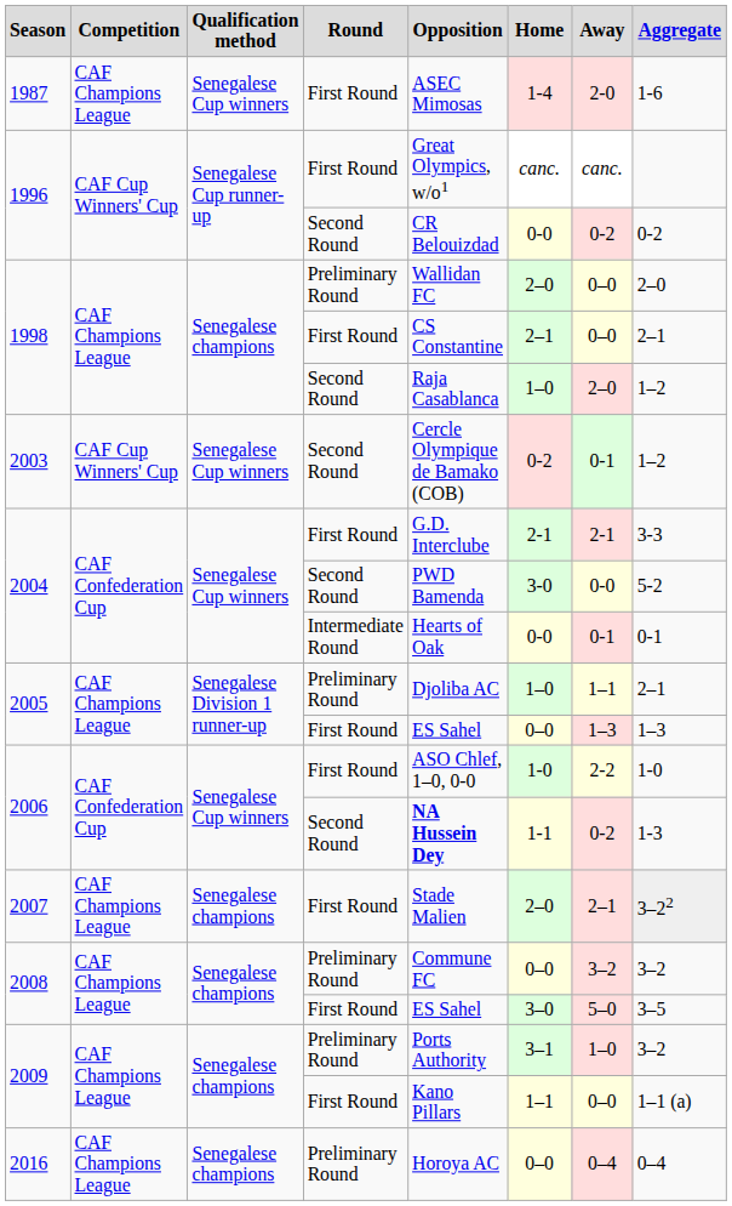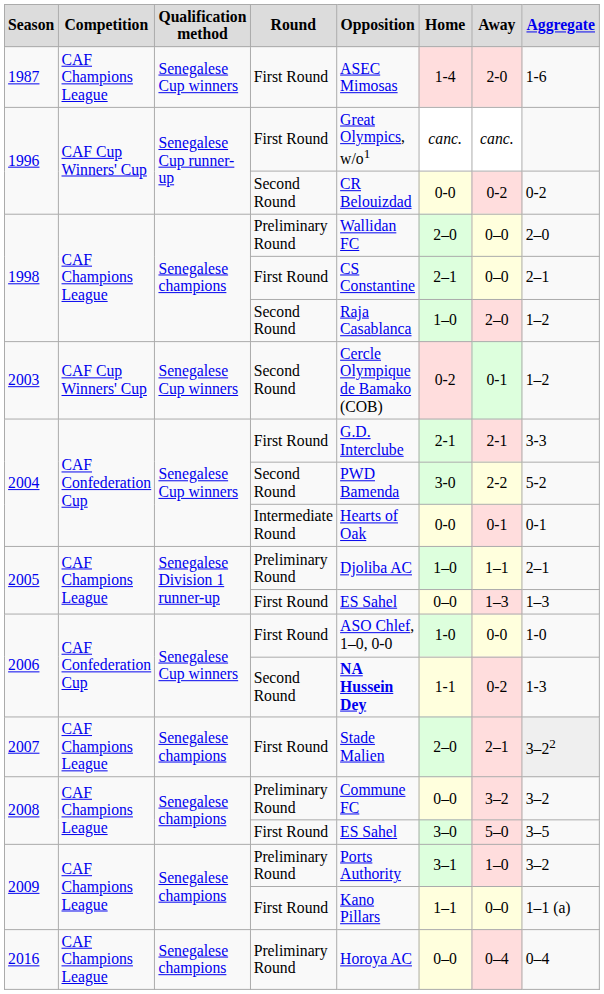 <table class="sortable plainrowheaders wikitable">
 <tr>
 <th style="background:#DCDCDC">Season</th>
 <th style="background:#DCDCDC">Competition</th>
 <th style="background:#DCDCDC">Qualification method</th>
 <th style="background:#DCDCDC">Round</th>
 <th style="background:#DCDCDC">Opposition</th>
 <th width="80" style="background:#DCDCDC">Home</th>
 <th width="80" style="background:#DCDCDC">Away</th>
 <th width="80" style="background:#DCDCDC"><a href='#'>Aggregate</a></th>
 </tr>
 <tr>
 <td><a href='#'>1987</a></td>
 <td><a href='#'>CAF Champions League</a></td>
 <td><a href='#'>Senegalese Cup winners</a></td>
 <td align=left>First Round</td>
 <td align=left> <a href='#'>ASEC Mimosas</a></td>
 <td style="background:#fdd; text-align:center">1-4</td>
 <td style="background:#fdd; text-align:center">2-0</td>
 <td>1-6</td>
 </tr>
 <tr>
 <td rowspan=2><a href='#'>1996</a></td>
 <td rowspan=2><a href='#'>CAF Cup Winners' Cup</a></td>
 <td rowspan=2><a href='#'>Senegalese Cup runner-up</a></td>
 <td align=left>First Round</td>
 <td align=left> <a href='#'>Great Olympics</a>, w/o<sup>1</sup></td>
 <td style="background:#fff; text-align:center"><em>canc.</em></td>
 <td style="background:#fff; text-align:center"><em>canc.</em></td>
 <td></td>
 </tr>
 <tr>
 <td align=left>Second Round</td>
 <td align=left> <a href='#'>CR Belouizdad</a></td>
 <td style="background:#ffd; text-align:center">0-0</td>
 <td style="background:#fdd; text-align:center">0-2</td>
 <td>0-2</td>
 </tr>
 <tr>
 <td rowspan=3><a href='#'>1998</a></td>
 <td rowspan=3><a href='#'>CAF Champions League</a></td>
 <td rowspan=3><a href='#'>Senegalese champions</a></td>
 <td align=left>Preliminary Round</td>
 <td align=left> <a href='#'>Wallidan FC</a></td>
 <td style="background:#dfd; text-align:center">2–0</td>
 <td style="background:#ffd; text-align:center">0–0</td>
 <td>2–0</td>
 </tr>
 <tr>
 <td align=left>First Round</td>
 <td align=left> <a href='#'>CS Constantine</a></td>
 <td style="background:#dfd; text-align:center">2–1</td>
 <td style="background:#ffd; text-align:center">0–0</td>
 <td>2–1</td>
 </tr>
 <tr>
 <td align=left>Second Round</td>
 <td align=left> <a href='#'>Raja Casablanca</a></td>
 <td style="background:#dfd; text-align:center">1–0</td>
 <td style="background:#fdd; text-align:center">2–0</td>
 <td>1–2</td>
 </tr>
 <tr>
 <td><a href='#'>2003</a></td>
 <td><a href='#'>CAF Cup Winners' Cup</a></td>
 <td><a href='#'>Senegalese Cup winners</a></td>
 <td align=left>Second Round</td>
 <td align=left> <a href='#'>Cercle Olympique de Bamako</a> (COB)</td>
 <td style="background:#fdd; text-align:center">0-2</td>
 <td style="background:#dfd; text-align:center">0-1</td>
 <td>1–2</td>
 </tr>
 <tr>
 <td rowspan=3><a href='#'>2004</a></td>
 <td rowspan=3><a href='#'>CAF Confederation Cup</a></td>
 <td rowspan=3><a href='#'>Senegalese Cup winners</a></td>
 <td align=left>First Round</td>
 <td align=left> <a href='#'>G.D. Interclube</a></td>
 <td style="background:#dfd; text-align:center">2-1</td>
 <td style="background:#fdd; text-align:center">2-1</td>
 <td>3-3</td>
 </tr>
 <tr>
 <td align=left>Second Round</td>
 <td align=left> <a href='#'>PWD Bamenda</a></td>
 <td style="background:#dfd; text-align:center">3-0</td>
-<td style="background:#ffd; text-align:center">0-0</td>
+<td style="background:#ffd; text-align:center">2-2</td>
 <td>5-2</td>
 </tr>
 <tr>
 <td align=left>Intermediate Round</td>
 <td align=left> <a href='#'>Hearts of Oak</a></td>
 <td style="background:#ffd; text-align:center">0-0</td>
 <td style="background:#fdd; text-align:center">0-1</td>
 <td>0-1</td>
 </tr>
 <tr>
 <td rowspan=2><a href='#'>2005</a></td>
 <td rowspan=2><a href='#'>CAF Champions League</a></td>
 <td rowspan=2><a href='#'>Senegalese Division 1 runner-up</a></td>
 <td align=left>Preliminary Round</td>
 <td align=left> <a href='#'>Djoliba AC</a></td>
 <td style="background:#dfd; text-align:center">1–0</td>
 <td style="background:#ffd; text-align:center">1–1</td>
 <td>2–1</td>
 </tr>
 <tr>
 <td align=left>First Round</td>
 <td align=left> <a href='#'>ES Sahel</a></td>
 <td style="background:#ffd; text-align:center">0–0</td>
 <td style="background:#fdd; text-align:center">1–3</td>
 <td>1–3</td>
 </tr>
 <tr>
 <td rowspan=2><a href='#'>2006</a></td>
 <td rowspan=2><a href='#'>CAF Confederation Cup</a></td>
 <td rowspan=2><a href='#'>Senegalese Cup winners</a></td>
 <td align=left>First Round</td>
 <td align=left> <a href='#'>ASO Chlef</a>, 1–0, 0-0</td>
 <td style="background:#dfd; text-align:center">1-0</td>
-<td style="background:#ffd; text-align:center">2-2</td>
+<td style="background:#ffd; text-align:center">0-0</td>
 <td>1-0</td>
 </tr>
 <tr>
 <td align=left>Second Round</td>
 <td align=left><strong> <a href='#'>NA Hussein Dey</a></strong></td>
 <td style="background:#ffd; text-align:center">1-1</td>
 <td style="background:#fdd; text-align:center">0-2</td>
 <td>1-3</td>
 </tr>
 <tr>
 <td><a href='#'>2007</a></td>
 <td><a href='#'>CAF Champions League</a></td>
 <td><a href='#'>Senegalese champions</a></td>
 <td align=left>First Round</td>
 <td align=left> <a href='#'>Stade Malien</a></td>
 <td style="background:#dfd; text-align:center">2–0</td>
 <td style="background:#fdd; text-align:center">2–1</td>
 <td bgcolor=EFEFEF>3–2<sup>2</sup></td>
 </tr>
 <tr>
 <td rowspan=2><a href='#'>2008</a></td>
 <td rowspan=2><a href='#'>CAF Champions League</a></td>
 <td rowspan=2><a href='#'>Senegalese champions</a></td>
 <td align=left>Preliminary Round</td>
 <td align=left> <a href='#'>Commune FC</a></td>
 <td style="background:#ffd; text-align:center">0–0</td>
 <td style="background:#fdd; text-align:center">3–2</td>
 <td>3–2</td>
 </tr>
 <tr>
 <td align=left>First Round</td>
 <td align=left> <a href='#'>ES Sahel</a></td>
 <td style="background:#dfd; text-align:center">3–0</td>
 <td style="background:#fdd; text-align:center">5–0</td>
 <td>3–5</td>
 </tr>
 <tr>
 <td rowspan=2><a href='#'>2009</a></td>
 <td rowspan=2><a href='#'>CAF Champions League</a></td>
 <td rowspan=2><a href='#'>Senegalese champions</a></td>
 <td align=left>Preliminary Round</td>
 <td align=left> <a href='#'>Ports Authority</a></td>
 <td style="background:#dfd; text-align:center">3–1</td>
 <td style="background:#fdd; text-align:center">1–0</td>
 <td>3–2</td>
 </tr>
 <tr>
 <td align=left>First Round</td>
 <td align=left> <a href='#'>Kano Pillars</a></td>
 <td style="background:#ffd; text-align:center">1–1</td>
 <td style="background:#ffd; text-align:center">0–0</td>
 <td>1–1 (a)</td>
 </tr>
 <tr>
 <td><a href='#'>2016</a></td>
 <td><a href='#'>CAF Champions League</a></td>
 <td><a href='#'>Senegalese champions</a></td>
 <td align=left>Preliminary Round</td>
 <td align=left> <a href='#'>Horoya AC</a></td>
 <td style="background:#ffd; text-align:center">0–0</td>
 <td style="background:#fdd; text-align:center">0–4</td>
 <td>0–4</td>
 </tr>
 </table>
